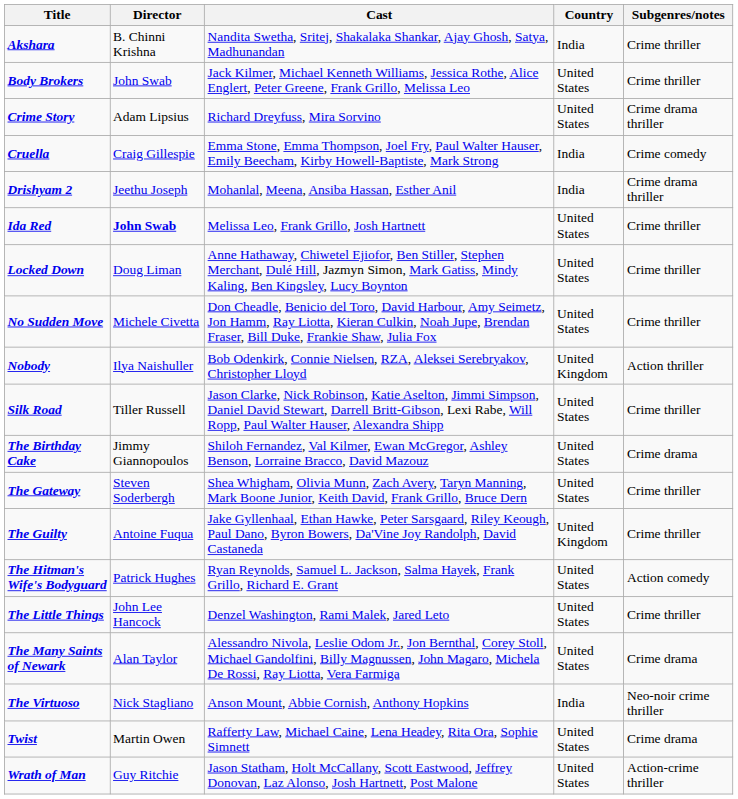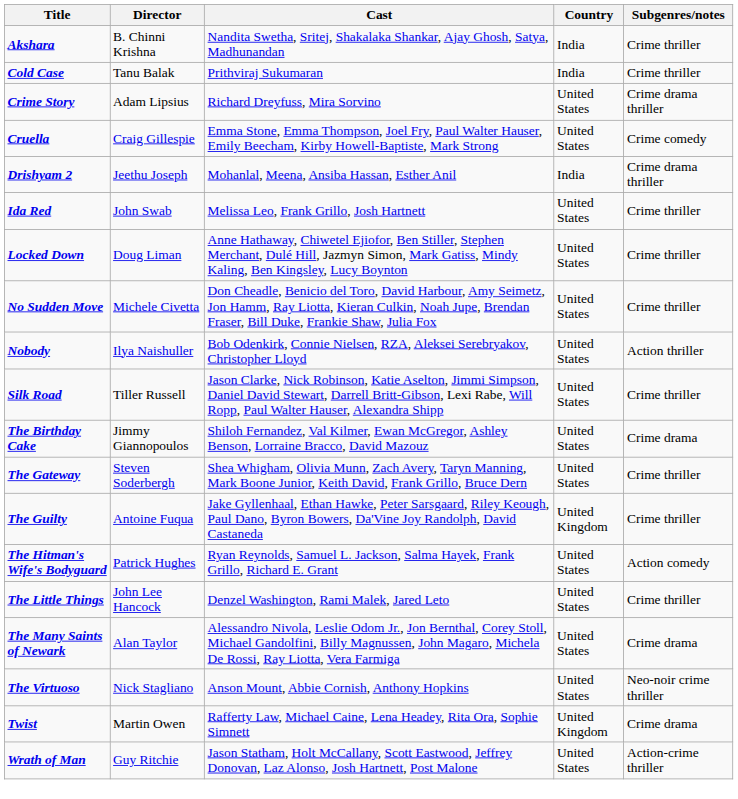 <table class="wikitable sortable">
 <tr>
 <th>Title</th>
 <th>Director</th>
 <th>Cast</th>
 <th>Country</th>
 <th>Subgenres/notes</th>
 </tr>
 <tr>
 <td><strong><em><a href='#'>Akshara</a></em></strong></td>
 <td>B. Chinni Krishna</td>
 <td><a href='#'>Nandita Swetha</a>, <a href='#'>Sritej</a>, <a href='#'>Shakalaka Shankar</a>, <a href='#'>Ajay Ghosh</a>, <a href='#'>Satya</a>, <a href='#'>Madhunandan</a></td>
 <td>India</td>
 <td>Crime thriller</td>
 </tr>
 <tr>
-<td><strong><em><a href='#'>Body Brokers</a></em></strong></td>
-<td><a href='#'>John Swab</a></td>
-<td><a href='#'>Jack Kilmer</a>, <a href='#'>Michael Kenneth Williams</a>, <a href='#'>Jessica Rothe</a>, <a href='#'>Alice Englert</a>, <a href='#'>Peter Greene</a>, <a href='#'>Frank Grillo</a>, <a href='#'>Melissa Leo</a></td>
-<td>United States</td>
+<td><strong><em><a href='#'>Cold Case</a></em></strong></td>
+<td>Tanu Balak</td>
+<td><a href='#'>Prithviraj Sukumaran</a></td>
+<td>India</td>
 <td>Crime thriller</td>
 </tr>
 <tr>
 <td><em><a href='#'><strong>Crime Story</strong></a></em></td>
 <td>Adam Lipsius</td>
 <td><a href='#'>Richard Dreyfuss</a>, <a href='#'>Mira Sorvino</a></td>
 <td>United States</td>
 <td>Crime drama thriller</td>
 </tr>
 <tr>
 <td><strong><em><a href='#'>Cruella</a></em></strong></td>
 <td><a href='#'>Craig Gillespie</a></td>
 <td><a href='#'>Emma Stone</a>, <a href='#'>Emma Thompson</a>, <a href='#'>Joel Fry</a>, <a href='#'>Paul Walter Hauser</a>, <a href='#'>Emily Beecham</a>, <a href='#'>Kirby Howell-Baptiste</a>, <a href='#'>Mark Strong</a></td>
-<td>India</td>
+<td>United States</td>
 <td>Crime comedy</td>
 </tr>
 <tr>
 <td><strong><em><a href='#'>Drishyam 2</a></em></strong></td>
 <td><a href='#'>Jeethu Joseph</a></td>
 <td><a href='#'>Mohanlal</a>, <a href='#'>Meena</a>, <a href='#'>Ansiba Hassan</a>, <a href='#'>Esther Anil</a></td>
 <td>India</td>
 <td>Crime drama thriller</td>
 </tr>
 <tr>
 <td><strong><em><a href='#'>Ida Red</a></em></strong></td>
-<td><strong><a href='#'>John Swab</a></strong></td>
+<td><a href='#'>John Swab</a></td>
 <td><a href='#'>Melissa Leo</a>, <a href='#'>Frank Grillo</a>, <a href='#'>Josh Hartnett</a></td>
 <td>United States</td>
 <td>Crime thriller</td>
 </tr>
 <tr>
 <td><strong><em><a href='#'>Locked Down</a></em></strong></td>
 <td><a href='#'>Doug Liman</a></td>
 <td><a href='#'>Anne Hathaway</a>, <a href='#'>Chiwetel Ejiofor</a>, <a href='#'>Ben Stiller</a>, <a href='#'>Stephen Merchant</a>, <a href='#'>Dulé Hill</a>, Jazmyn Simon, <a href='#'>Mark Gatiss</a>, <a href='#'>Mindy Kaling</a>, <a href='#'>Ben Kingsley</a>, <a href='#'>Lucy Boynton</a></td>
 <td>United States</td>
 <td>Crime thriller</td>
 </tr>
 <tr>
 <td><strong><em><a href='#'>No Sudden Move</a></em></strong></td>
 <td><a href='#'>Michele Civetta</a></td>
 <td><a href='#'>Don Cheadle</a>, <a href='#'>Benicio del Toro</a>, <a href='#'>David Harbour</a>, <a href='#'>Amy Seimetz</a>, <a href='#'>Jon Hamm</a>, <a href='#'>Ray Liotta</a>, <a href='#'>Kieran Culkin</a>, <a href='#'>Noah Jupe</a>, <a href='#'>Brendan Fraser</a>, <a href='#'>Bill Duke</a>, <a href='#'>Frankie Shaw</a>, <a href='#'>Julia Fox</a></td>
 <td>United States</td>
 <td>Crime thriller</td>
 </tr>
 <tr>
 <td><em><a href='#'><strong>Nobody</strong></a></em></td>
 <td><a href='#'>Ilya Naishuller</a></td>
 <td><a href='#'>Bob Odenkirk</a>, <a href='#'>Connie Nielsen</a>, <a href='#'>RZA</a>, <a href='#'>Aleksei Serebryakov</a>, <a href='#'>Christopher Lloyd</a></td>
-<td>United Kingdom</td>
+<td>United States</td>
 <td>Action thriller</td>
 </tr>
 <tr>
 <td><strong><em><a href='#'>Silk Road</a></em></strong></td>
 <td>Tiller Russell</td>
 <td><a href='#'>Jason Clarke</a>, <a href='#'>Nick Robinson</a>, <a href='#'>Katie Aselton</a>, <a href='#'>Jimmi Simpson</a>, <a href='#'>Daniel David Stewart</a>, <a href='#'>Darrell Britt-Gibson</a>, Lexi Rabe, <a href='#'>Will Ropp</a>, <a href='#'>Paul Walter Hauser</a>, <a href='#'>Alexandra Shipp</a></td>
 <td>United States</td>
 <td>Crime thriller</td>
 </tr>
 <tr>
 <td><strong><em><a href='#'>The Birthday Cake</a></em></strong></td>
 <td>Jimmy Giannopoulos</td>
 <td><a href='#'>Shiloh Fernandez</a>, <a href='#'>Val Kilmer</a>, <a href='#'>Ewan McGregor</a>, <a href='#'>Ashley Benson</a>, <a href='#'>Lorraine Bracco</a>, <a href='#'>David Mazouz</a></td>
 <td>United States</td>
 <td>Crime drama</td>
 </tr>
 <tr>
 <td><em><a href='#'><strong>The Gateway</strong></a></em></td>
 <td><a href='#'>Steven Soderbergh</a></td>
 <td><a href='#'>Shea Whigham</a>, <a href='#'>Olivia Munn</a>, <a href='#'>Zach Avery</a>, <a href='#'>Taryn Manning</a>, <a href='#'>Mark Boone Junior</a>, <a href='#'>Keith David</a>, <a href='#'>Frank Grillo</a>, <a href='#'>Bruce Dern</a></td>
 <td>United States</td>
 <td>Crime thriller</td>
 </tr>
 <tr>
 <td><strong><em><a href='#'>The Guilty</a></em></strong></td>
 <td><a href='#'>Antoine Fuqua</a></td>
 <td><a href='#'>Jake Gyllenhaal</a>, <a href='#'>Ethan Hawke</a>, <a href='#'>Peter Sarsgaard</a>, <a href='#'>Riley Keough</a>, <a href='#'>Paul Dano</a>, <a href='#'>Byron Bowers</a>, <a href='#'>Da'Vine Joy Randolph</a>, <a href='#'>David Castaneda</a></td>
 <td>United Kingdom</td>
 <td>Crime thriller</td>
 </tr>
 <tr>
 <td><strong><em><a href='#'>The Hitman's Wife's Bodyguard</a></em></strong></td>
 <td><a href='#'>Patrick Hughes</a></td>
 <td><a href='#'>Ryan Reynolds</a>, <a href='#'>Samuel L. Jackson</a>, <a href='#'>Salma Hayek</a>, <a href='#'>Frank Grillo</a>, <a href='#'>Richard E. Grant</a></td>
 <td>United States</td>
 <td>Action comedy</td>
 </tr>
 <tr>
 <td><strong><em><a href='#'>The Little Things</a></em></strong></td>
 <td><a href='#'>John Lee Hancock</a></td>
 <td><a href='#'>Denzel Washington</a>, <a href='#'>Rami Malek</a>, <a href='#'>Jared Leto</a></td>
 <td>United States</td>
 <td>Crime thriller</td>
 </tr>
 <tr>
 <td><strong><em><a href='#'>The Many Saints of Newark</a></em></strong></td>
 <td><a href='#'>Alan Taylor</a></td>
 <td><a href='#'>Alessandro Nivola</a>, <a href='#'>Leslie Odom Jr.</a>, <a href='#'>Jon Bernthal</a>, <a href='#'>Corey Stoll</a>, <a href='#'>Michael Gandolfini</a>, <a href='#'>Billy Magnussen</a>, <a href='#'>John Magaro</a>, <a href='#'>Michela De Rossi</a>, <a href='#'>Ray Liotta</a>, <a href='#'>Vera Farmiga</a></td>
 <td>United States</td>
 <td>Crime drama</td>
 </tr>
 <tr>
 <td><strong><em><a href='#'>The Virtuoso</a></em></strong></td>
 <td><a href='#'>Nick Stagliano</a></td>
 <td><a href='#'>Anson Mount</a>, <a href='#'>Abbie Cornish</a>, <a href='#'>Anthony Hopkins</a></td>
-<td>India</td>
+<td>United States</td>
 <td>Neo-noir crime thriller</td>
 </tr>
 <tr>
 <td><strong><em><a href='#'>Twist</a></em></strong></td>
 <td>Martin Owen</td>
 <td><a href='#'>Rafferty Law</a>, <a href='#'>Michael Caine</a>, <a href='#'>Lena Headey</a>, <a href='#'>Rita Ora</a>, <a href='#'>Sophie Simnett</a></td>
-<td>United States</td>
+<td>United Kingdom</td>
 <td>Crime drama</td>
 </tr>
 <tr>
 <td><strong><em><a href='#'>Wrath of Man</a></em></strong></td>
 <td><a href='#'>Guy Ritchie</a></td>
 <td><a href='#'>Jason Statham</a>, <a href='#'>Holt McCallany</a>, <a href='#'>Scott Eastwood</a>, <a href='#'>Jeffrey Donovan</a>, <a href='#'>Laz Alonso</a>, <a href='#'>Josh Hartnett</a>, <a href='#'>Post Malone</a></td>
 <td>United States</td>
 <td>Action-crime thriller</td>
 </tr>
 </table>
